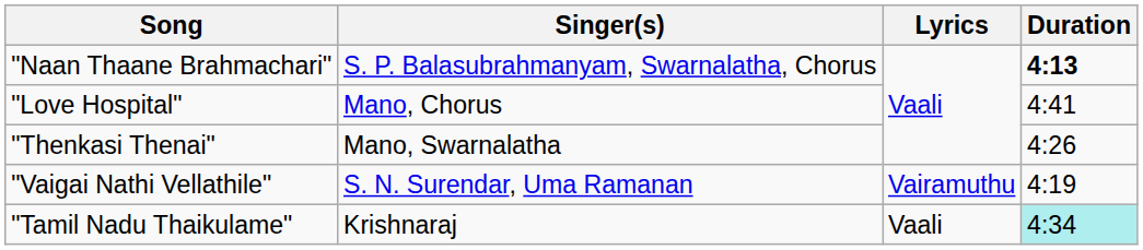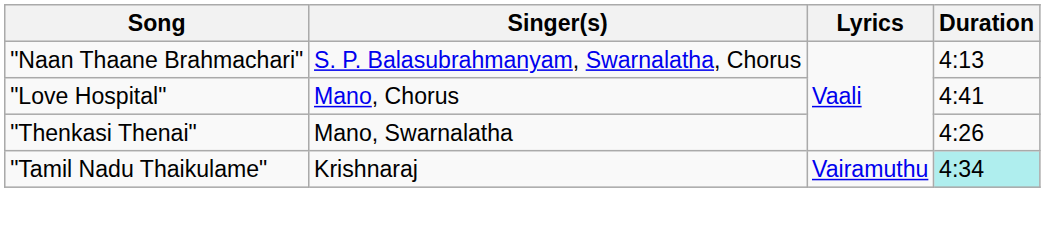 <table class="wikitable" style="font-size:95%;">
 <tr>
 <th>Song</th>
 <th>Singer(s)</th>
 <th>Lyrics</th>
 <th>Duration</th>
 </tr>
 <tr>
 <td>"Naan Thaane Brahmachari"</td>
 <td><a href='#'>S. P. Balasubrahmanyam</a>, <a href='#'>Swarnalatha</a>, Chorus</td>
 <td rowspan=3><a href='#'>Vaali</a></td>
-<td><strong>4:13</strong></td>
+<td>4:13</td>
 </tr>
 <tr>
 <td>"Love Hospital"</td>
 <td><a href='#'>Mano</a>, Chorus</td>
 <td>4:41</td>
 </tr>
 <tr>
 <td>"Thenkasi Thenai"</td>
 <td>Mano, Swarnalatha</td>
 <td>4:26</td>
 </tr>
 <tr>
-<td>"Vaigai Nathi Vellathile"</td>
-<td><a href='#'>S. N. Surendar</a>, <a href='#'>Uma Ramanan</a></td>
-<td><a href='#'>Vairamuthu</a></td>
-<td>4:19</td>
-</tr>
-<tr>
 <td>"Tamil Nadu Thaikulame"</td>
 <td>Krishnaraj</td>
-<td>Vaali</td>
+<td><a href='#'>Vairamuthu</a></td>
 <td style="background: paleturquoise;">4:34</td>
 </tr>
 </table>
